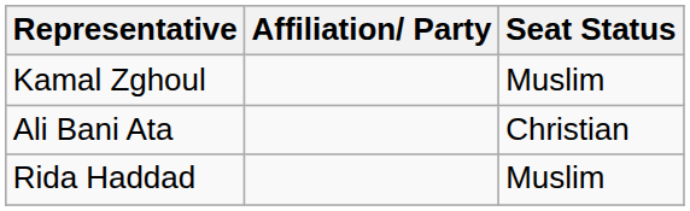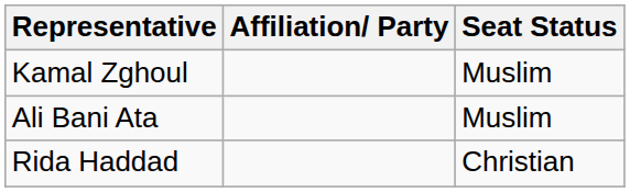 <table class="wikitable">
 <tr>
 <th>Representative</th>
 <th>Affiliation/ Party</th>
 <th>Seat Status</th>
 </tr>
 <tr>
 <td>Kamal Zghoul</td>
 <td></td>
 <td>Muslim</td>
 </tr>
 <tr>
 <td>Ali Bani Ata</td>
 <td></td>
-<td>Christian</td>
+<td>Muslim</td>
 </tr>
 <tr>
 <td>Rida Haddad</td>
 <td></td>
-<td>Muslim</td>
+<td>Christian</td>
 </tr>
 </table>
